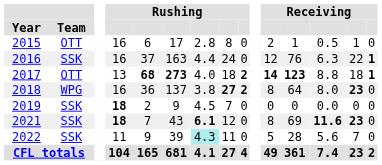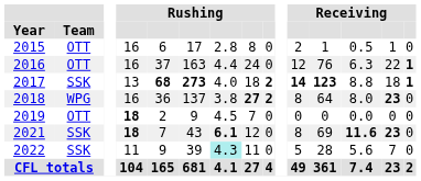 <table BORDER="0" CELLPADDING="1" CELLSPACING="0" width="65%" style="text-align:center">
 <tr bgcolor="#e0e0e0">
 <th colspan="2"></th>
 <th rowspan="101" bgcolor="#ffffff"> </th>
 <th colspan="6">Rushing</th>
 <th rowspan="101" bgcolor="#ffffff"> </th>
 <th colspan="5">Receiving</th>
 </tr>
 <tr bgcolor="#e0e0e0">
 <th>Year</th>
 <th>Team</th>
 <th></th>
 <th></th>
 <th></th>
 <th></th>
 <th></th>
 <th></th>
 <th></th>
 <th></th>
 <th></th>
 <th></th>
 <th></th>
 </tr>
 <tr ALIGN="center">
 <td><a href='#'>2015</a></td>
 <td><a href='#'>OTT</a></td>
 <td>16</td>
 <td>6</td>
 <td>17</td>
 <td>2.8</td>
 <td>8</td>
 <td>0</td>
 <td>2</td>
 <td>1</td>
 <td>0.5</td>
 <td>1</td>
 <td>0</td>
 </tr>
 <tr ALIGN="center" bgcolor="#f0f0f0">
 <td><a href='#'>2016</a></td>
-<td><a href='#'>SSK</a></td>
+<td><a href='#'>OTT</a></td>
 <td>16</td>
 <td>37</td>
 <td>163</td>
 <td>4.4</td>
 <td>24</td>
 <td>0</td>
 <td>12</td>
 <td>76</td>
 <td>6.3</td>
 <td>22</td>
 <td><strong>1</strong></td>
 </tr>
 <tr ALIGN="center">
 <td><a href='#'>2017</a></td>
-<td><a href='#'>OTT</a></td>
+<td><a href='#'>SSK</a></td>
 <td>13</td>
 <td><strong>68</strong></td>
 <td><strong>273</strong></td>
 <td>4.0</td>
 <td>18</td>
 <td><strong>2</strong></td>
 <td><strong>14</strong></td>
 <td><strong>123</strong></td>
 <td>8.8</td>
 <td>18</td>
 <td><strong>1</strong></td>
 </tr>
 <tr ALIGN="center" bgcolor="#f0f0f0">
 <td><a href='#'>2018</a></td>
 <td><a href='#'>WPG</a></td>
 <td>16</td>
 <td>36</td>
 <td>137</td>
 <td>3.8</td>
 <td><strong>27</strong></td>
 <td><strong>2</strong></td>
 <td>8</td>
 <td>64</td>
 <td>8.0</td>
 <td><strong>23</strong></td>
 <td>0</td>
 </tr>
 <tr ALIGN="center">
 <td><a href='#'>2019</a></td>
-<td><a href='#'>SSK</a></td>
+<td><a href='#'>OTT</a></td>
 <td><strong>18</strong></td>
 <td>2</td>
 <td>9</td>
 <td>4.5</td>
 <td>7</td>
 <td>0</td>
 <td>0</td>
 <td>0</td>
 <td>0.0</td>
 <td>0</td>
 <td>0</td>
 </tr>
 <tr ALIGN="center" bgcolor="#f0f0f0">
 <td><a href='#'>2021</a></td>
 <td><a href='#'>SSK</a></td>
 <td><strong>18</strong></td>
 <td>7</td>
 <td>43</td>
 <td><strong>6.1</strong></td>
 <td>12</td>
 <td>0</td>
 <td>8</td>
 <td>69</td>
 <td><strong>11.6</strong></td>
 <td><strong>23</strong></td>
 <td>0</td>
 </tr>
 <tr ALIGN="center">
 <td><a href='#'>2022</a></td>
 <td><a href='#'>SSK</a></td>
 <td>11</td>
 <td>9</td>
 <td>39</td>
 <td style="background: paleturquoise;">4.3</td>
 <td>11</td>
 <td>0</td>
 <td>5</td>
 <td>28</td>
 <td>5.6</td>
 <td>7</td>
 <td>0</td>
 </tr>
 <tr bgcolor="#e0e0e0">
 <th colspan="2"><a href='#'>CFL totals</a></th>
 <th>104</th>
 <th>165</th>
 <th>681</th>
 <th>4.1</th>
 <th>27</th>
 <th>4</th>
 <th>49</th>
 <th>361</th>
 <th>7.4</th>
 <th>23</th>
 <th>2</th>
 </tr>
 </table>
